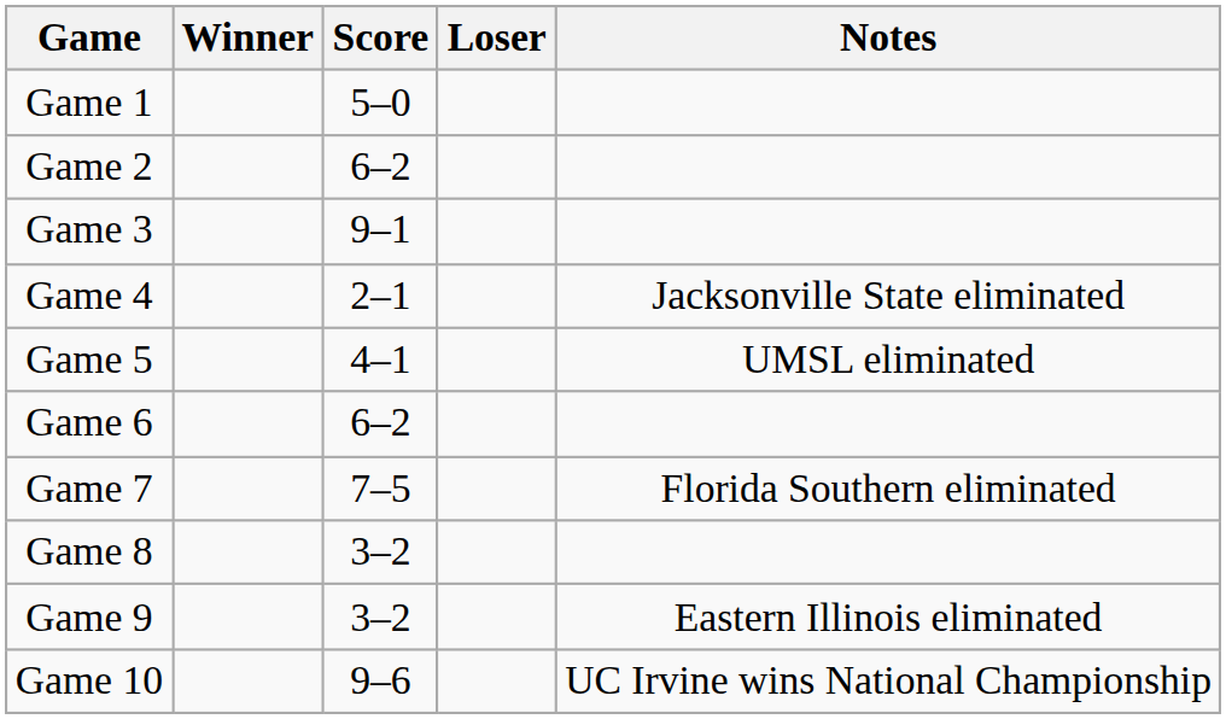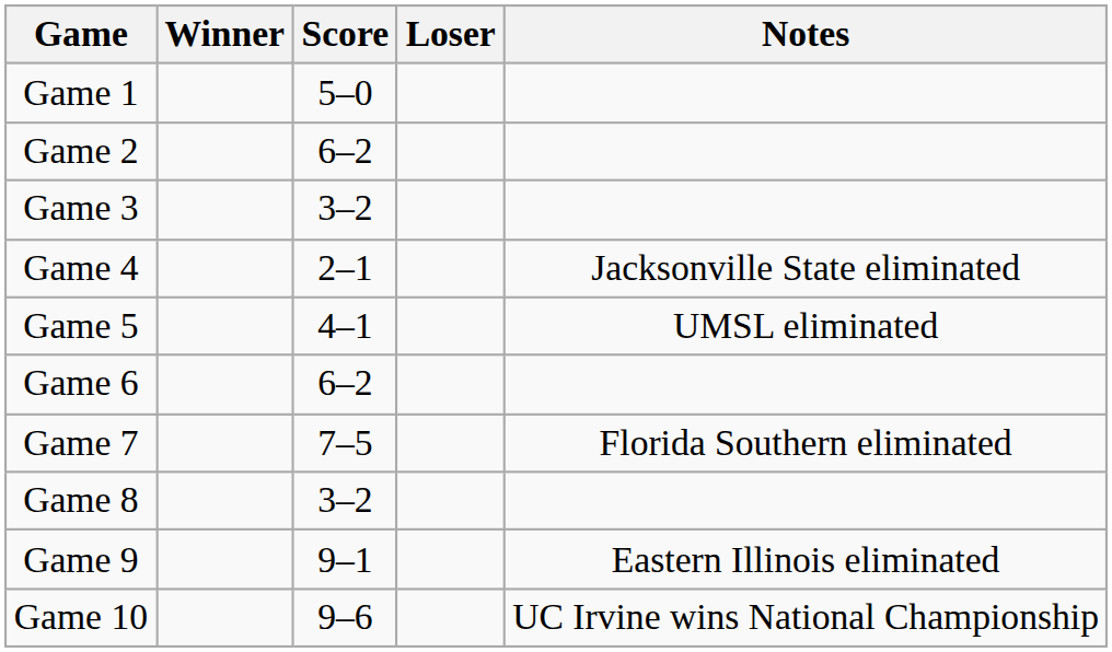 <table class="wikitable">
 <tr style="text-align:center; background:#f2f2f2;">
 <th>Game</th>
 <th>Winner</th>
 <th>Score</th>
 <th>Loser</th>
 <th>Notes</th>
 </tr>
 <tr align=center>
 <td>Game 1</td>
 <td></td>
 <td>5–0</td>
 <td></td>
 <td></td>
 </tr>
 <tr align=center>
 <td>Game 2</td>
 <td></td>
 <td>6–2</td>
 <td></td>
 <td></td>
 </tr>
 <tr align=center>
 <td>Game 3</td>
 <td></td>
-<td>9–1</td>
+<td>3–2</td>
 <td></td>
 <td></td>
 </tr>
 <tr align=center>
 <td>Game 4</td>
 <td></td>
 <td>2–1</td>
 <td></td>
 <td>Jacksonville State eliminated</td>
 </tr>
 <tr align=center>
 <td>Game 5</td>
 <td></td>
 <td>4–1</td>
 <td></td>
 <td>UMSL eliminated</td>
 </tr>
 <tr align=center>
 <td>Game 6</td>
 <td></td>
 <td>6–2</td>
 <td></td>
 <td></td>
 </tr>
 <tr align=center>
 <td>Game 7</td>
 <td></td>
 <td>7–5</td>
 <td></td>
 <td>Florida Southern eliminated</td>
 </tr>
 <tr align=center>
 <td>Game 8</td>
 <td></td>
 <td>3–2</td>
 <td></td>
 <td></td>
 </tr>
 <tr align=center>
 <td>Game 9</td>
 <td></td>
-<td>3–2</td>
+<td>9–1</td>
 <td></td>
 <td>Eastern Illinois eliminated</td>
 </tr>
 <tr align=center>
 <td>Game 10</td>
 <td></td>
 <td>9–6</td>
 <td></td>
 <td>UC Irvine wins National Championship</td>
 </tr>
 </table>
